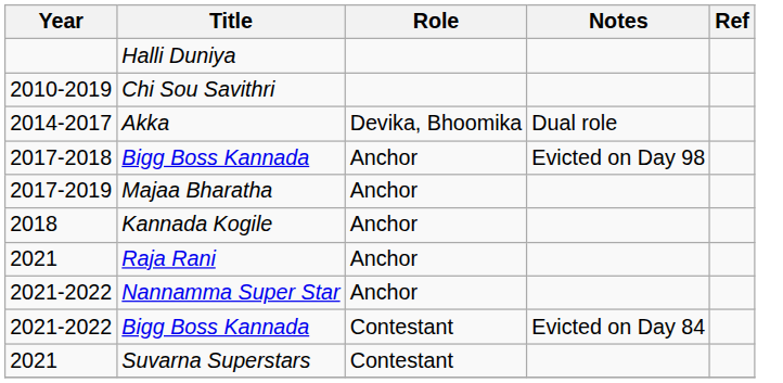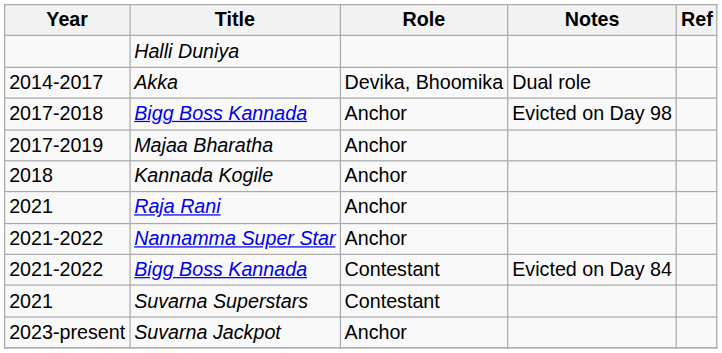 <table class="wikitable sortable">
 <tr>
 <th>Year</th>
 <th>Title</th>
 <th>Role</th>
 <th class="unsortable">Notes</th>
 <th>Ref</th>
 </tr>
 <tr>
 <td></td>
 <td><em>Halli Duniya</em></td>
-<td></td>
-<td></td>
-<td></td>
-</tr>
-<tr>
-<td>2010-2019</td>
-<td><em>Chi Sou Savithri</em></td>
 <td></td>
 <td></td>
 <td></td>
 </tr>
 <tr>
 <td>2014-2017</td>
 <td><em>Akka</em></td>
 <td>Devika, Bhoomika</td>
 <td>Dual role</td>
 <td></td>
 </tr>
 <tr>
 <td>2017-2018</td>
 <td><em><a href='#'>Bigg Boss Kannada</a></em></td>
 <td>Anchor</td>
 <td>Evicted on Day 98</td>
 <td></td>
 </tr>
 <tr>
 <td>2017-2019</td>
 <td><em>Majaa Bharatha</em></td>
 <td>Anchor</td>
 <td></td>
 <td></td>
 </tr>
 <tr>
 <td>2018</td>
 <td><em>Kannada Kogile</em></td>
 <td>Anchor</td>
 <td></td>
 <td></td>
 </tr>
 <tr>
 <td>2021</td>
 <td><em><a href='#'>Raja Rani</a></em></td>
 <td>Anchor</td>
 <td></td>
 <td></td>
 </tr>
 <tr>
 <td>2021-2022</td>
 <td><em><a href='#'>Nannamma Super Star</a></em></td>
 <td>Anchor</td>
 <td></td>
 <td></td>
 </tr>
 <tr>
 <td>2021-2022</td>
 <td><em><a href='#'>Bigg Boss Kannada</a></em></td>
 <td>Contestant</td>
 <td>Evicted on Day 84</td>
 <td></td>
 </tr>
 <tr>
 <td>2021</td>
 <td><em>Suvarna Superstars</em></td>
 <td>Contestant</td>
 <td></td>
 <td></td>
 </tr>
 <tr>
+<td>2023-present</td>
+<td><em>Suvarna Jackpot</em></td>
+<td>Anchor</td>
+<td></td>
+<td></td>
+</tr>
+<tr>
 </tr>
 </table>
